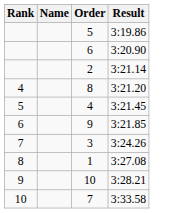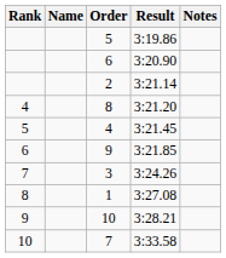 <table class="wikitable" style="text-align:center">
 <tr>
 <th>Rank</th>
 <th>Name</th>
 <th>Order</th>
 <th>Result</th>
+<th>Notes</th>
 </tr>
 <tr>
 <td></td>
 <td align="left"></td>
 <td>5</td>
 <td>3:19.86</td>
+<td></td>
 </tr>
 <tr>
 <td></td>
 <td align="left"></td>
 <td>6</td>
 <td>3:20.90</td>
+<td></td>
 </tr>
 <tr>
 <td></td>
 <td align="left"></td>
 <td>2</td>
 <td>3:21.14</td>
+<td></td>
 </tr>
 <tr>
 <td>4</td>
 <td align="left"></td>
 <td>8</td>
 <td>3:21.20</td>
+<td></td>
 </tr>
 <tr>
 <td>5</td>
 <td align="left"></td>
 <td>4</td>
 <td>3:21.45</td>
+<td></td>
 </tr>
 <tr>
 <td>6</td>
 <td align="left"></td>
 <td>9</td>
 <td>3:21.85</td>
+<td></td>
 </tr>
 <tr>
 <td>7</td>
 <td align="left"></td>
 <td>3</td>
 <td>3:24.26</td>
+<td></td>
 </tr>
 <tr>
 <td>8</td>
 <td align="left"></td>
 <td>1</td>
 <td>3:27.08</td>
+<td></td>
 </tr>
 <tr>
 <td>9</td>
 <td align="left"></td>
 <td>10</td>
 <td>3:28.21</td>
+<td></td>
 </tr>
 <tr>
 <td>10</td>
 <td align="left"></td>
 <td>7</td>
 <td>3:33.58</td>
+<td></td>
 </tr>
 </table>
